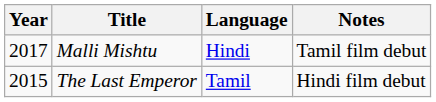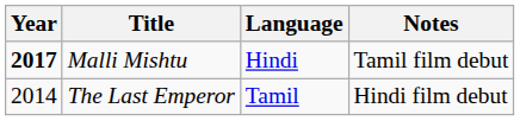 <table class="wikitable">
 <tr>
 <th>Year</th>
 <th>Title</th>
 <th>Language</th>
 <th>Notes</th>
 </tr>
 <tr>
-<td>2017</td>
+<td><strong>2017</strong></td>
 <td><em>Malli Mishtu</em></td>
 <td><a href='#'>Hindi</a></td>
 <td>Tamil film debut</td>
 </tr>
 <tr>
-<td>2015</td>
+<td>2014</td>
 <td><em>The Last Emperor</em></td>
 <td><a href='#'>Tamil</a></td>
 <td>Hindi film debut</td>
 </tr>
 </table>
